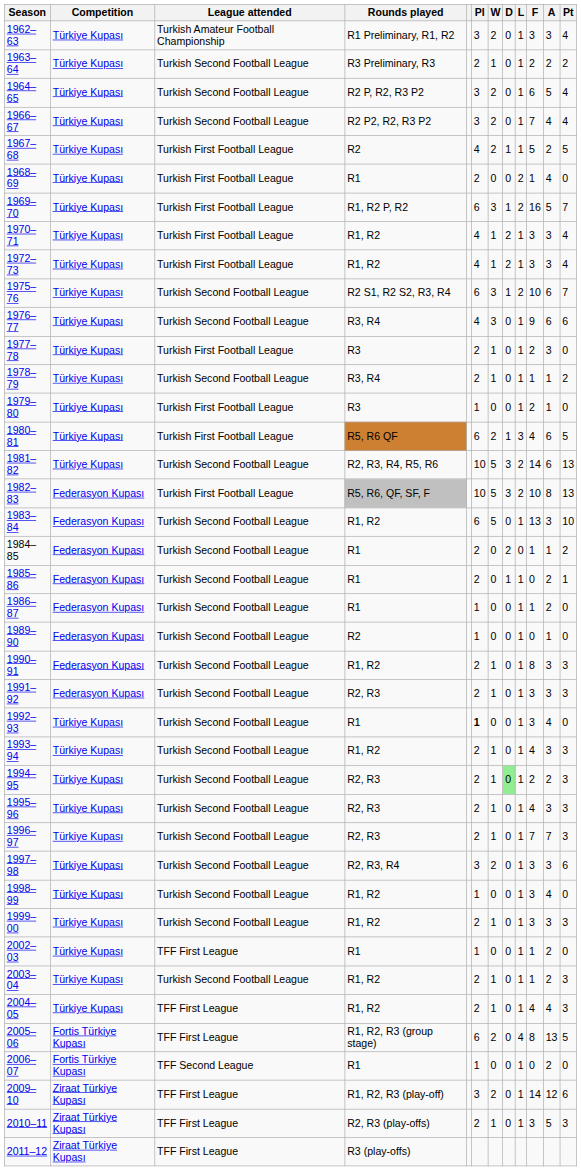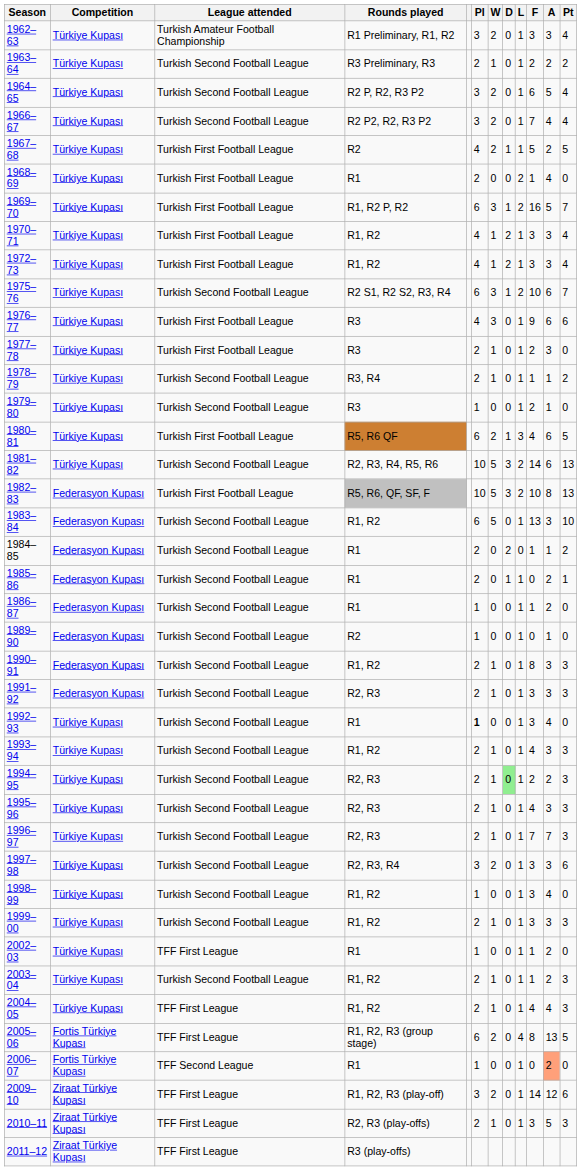 <table class="wikitable sortable">
 <tr>
 <th>Season</th>
 <th>Competition</th>
 <th>League attended</th>
 <th>Rounds played</th>
 <th></th>
 <th>Pl</th>
 <th>W</th>
 <th>D</th>
 <th>L</th>
 <th>F</th>
 <th>A</th>
 <th>Pt</th>
 </tr>
 <tr>
 <td><a href='#'>1962–63</a></td>
 <td><a href='#'>Türkiye Kupası</a></td>
 <td>Turkish Amateur Football Championship</td>
 <td>R1 Preliminary, R1, R2</td>
 <td></td>
 <td>3</td>
 <td>2</td>
 <td>0</td>
 <td>1</td>
 <td>3</td>
 <td>3</td>
 <td>4</td>
 </tr>
 <tr>
 <td><a href='#'>1963–64</a></td>
 <td><a href='#'>Türkiye Kupası</a></td>
 <td>Turkish Second Football League</td>
 <td>R3 Preliminary, R3</td>
 <td></td>
 <td>2</td>
 <td>1</td>
 <td>0</td>
 <td>1</td>
 <td>2</td>
 <td>2</td>
 <td>2</td>
 </tr>
 <tr>
 <td><a href='#'>1964–65</a></td>
 <td><a href='#'>Türkiye Kupası</a></td>
 <td>Turkish Second Football League</td>
 <td>R2 P, R2, R3 P2</td>
 <td></td>
 <td>3</td>
 <td>2</td>
 <td>0</td>
 <td>1</td>
 <td>6</td>
 <td>5</td>
 <td>4</td>
 </tr>
 <tr>
 <td><a href='#'>1966–67</a></td>
 <td><a href='#'>Türkiye Kupası</a></td>
 <td>Turkish Second Football League</td>
 <td>R2 P2, R2, R3 P2</td>
 <td></td>
 <td>3</td>
 <td>2</td>
 <td>0</td>
 <td>1</td>
 <td>7</td>
 <td>4</td>
 <td>4</td>
 </tr>
 <tr>
 <td><a href='#'>1967–68</a></td>
 <td><a href='#'>Türkiye Kupası</a></td>
 <td>Turkish First Football League</td>
 <td>R2</td>
 <td></td>
 <td>4</td>
 <td>2</td>
 <td>1</td>
 <td>1</td>
 <td>5</td>
 <td>2</td>
 <td>5</td>
 </tr>
 <tr>
 <td><a href='#'>1968–69</a></td>
 <td><a href='#'>Türkiye Kupası</a></td>
 <td>Turkish First Football League</td>
 <td>R1</td>
 <td></td>
 <td>2</td>
 <td>0</td>
 <td>0</td>
 <td>2</td>
 <td>1</td>
 <td>4</td>
 <td>0</td>
 </tr>
 <tr>
 <td><a href='#'>1969–70</a></td>
 <td><a href='#'>Türkiye Kupası</a></td>
 <td>Turkish First Football League</td>
 <td>R1, R2 P, R2</td>
 <td></td>
 <td>6</td>
 <td>3</td>
 <td>1</td>
 <td>2</td>
 <td>16</td>
 <td>5</td>
 <td>7</td>
 </tr>
 <tr>
 <td><a href='#'>1970–71</a></td>
 <td><a href='#'>Türkiye Kupası</a></td>
 <td>Turkish First Football League</td>
 <td>R1, R2</td>
 <td></td>
 <td>4</td>
 <td>1</td>
 <td>2</td>
 <td>1</td>
 <td>3</td>
 <td>3</td>
 <td>4</td>
 </tr>
 <tr>
 <td><a href='#'>1972–73</a></td>
 <td><a href='#'>Türkiye Kupası</a></td>
 <td>Turkish First Football League</td>
 <td>R1, R2</td>
 <td></td>
 <td>4</td>
 <td>1</td>
 <td>2</td>
 <td>1</td>
 <td>3</td>
 <td>3</td>
 <td>4</td>
 </tr>
 <tr>
 <td><a href='#'>1975–76</a></td>
 <td><a href='#'>Türkiye Kupası</a></td>
 <td>Turkish Second Football League</td>
 <td>R2 S1, R2 S2, R3, R4</td>
 <td></td>
 <td>6</td>
 <td>3</td>
 <td>1</td>
 <td>2</td>
 <td>10</td>
 <td>6</td>
 <td>7</td>
 </tr>
 <tr>
 <td><a href='#'>1976–77</a></td>
 <td><a href='#'>Türkiye Kupası</a></td>
-<td>Turkish Second Football League</td>
-<td>R3, R4</td>
+<td>Turkish First Football League</td>
+<td>R3</td>
 <td></td>
 <td>4</td>
 <td>3</td>
 <td>0</td>
 <td>1</td>
 <td>9</td>
 <td>6</td>
 <td>6</td>
 </tr>
 <tr>
 <td><a href='#'>1977–78</a></td>
 <td><a href='#'>Türkiye Kupası</a></td>
 <td>Turkish First Football League</td>
 <td>R3</td>
 <td></td>
 <td>2</td>
 <td>1</td>
 <td>0</td>
 <td>1</td>
 <td>2</td>
 <td>3</td>
 <td>0</td>
 </tr>
 <tr>
 <td><a href='#'>1978–79</a></td>
 <td><a href='#'>Türkiye Kupası</a></td>
 <td>Turkish Second Football League</td>
 <td>R3, R4</td>
 <td></td>
 <td>2</td>
 <td>1</td>
 <td>0</td>
 <td>1</td>
 <td>1</td>
 <td>1</td>
 <td>2</td>
 </tr>
 <tr>
 <td><a href='#'>1979–80</a></td>
 <td><a href='#'>Türkiye Kupası</a></td>
-<td>Turkish First Football League</td>
+<td>Turkish Second Football League</td>
 <td>R3</td>
 <td></td>
 <td>1</td>
 <td>0</td>
 <td>0</td>
 <td>1</td>
 <td>2</td>
 <td>1</td>
 <td>0</td>
 </tr>
 <tr>
 <td><a href='#'>1980–81</a></td>
 <td><a href='#'>Türkiye Kupası</a></td>
 <td>Turkish First Football League</td>
 <td style="background:#CD7F32">R5, R6 QF</td>
 <td></td>
 <td>6</td>
 <td>2</td>
 <td>1</td>
 <td>3</td>
 <td>4</td>
 <td>6</td>
 <td>5</td>
 </tr>
 <tr>
 <td><a href='#'>1981–82</a></td>
 <td><a href='#'>Türkiye Kupası</a></td>
 <td>Turkish Second Football League</td>
 <td>R2, R3, R4, R5, R6</td>
 <td></td>
 <td>10</td>
 <td>5</td>
 <td>3</td>
 <td>2</td>
 <td>14</td>
 <td>6</td>
 <td>13</td>
 </tr>
 <tr>
 <td><a href='#'>1982–83</a></td>
 <td><a href='#'>Federasyon Kupası</a></td>
 <td>Turkish First Football League</td>
 <td style="background:#C0C0C0">R5, R6, QF, SF, F</td>
 <td></td>
 <td>10</td>
 <td>5</td>
 <td>3</td>
 <td>2</td>
 <td>10</td>
 <td>8</td>
 <td>13</td>
 </tr>
 <tr>
 <td><a href='#'>1983–84</a></td>
 <td><a href='#'>Federasyon Kupası</a></td>
 <td>Turkish Second Football League</td>
 <td>R1, R2</td>
 <td></td>
 <td>6</td>
 <td>5</td>
 <td>0</td>
 <td>1</td>
 <td>13</td>
 <td>3</td>
 <td>10</td>
 </tr>
 <tr>
 <td>1984–85</td>
 <td><a href='#'>Federasyon Kupası</a></td>
 <td>Turkish Second Football League</td>
 <td>R1</td>
 <td></td>
 <td>2</td>
 <td>0</td>
 <td>2</td>
 <td>0</td>
 <td>1</td>
 <td>1</td>
 <td>2</td>
 </tr>
 <tr>
 <td><a href='#'>1985–86</a></td>
 <td><a href='#'>Federasyon Kupası</a></td>
 <td>Turkish Second Football League</td>
 <td>R1</td>
 <td></td>
 <td>2</td>
 <td>0</td>
 <td>1</td>
 <td>1</td>
 <td>0</td>
 <td>2</td>
 <td>1</td>
 </tr>
 <tr>
 <td><a href='#'>1986–87</a></td>
 <td><a href='#'>Federasyon Kupası</a></td>
 <td>Turkish Second Football League</td>
 <td>R1</td>
 <td></td>
 <td>1</td>
 <td>0</td>
 <td>0</td>
 <td>1</td>
 <td>1</td>
 <td>2</td>
 <td>0</td>
 </tr>
 <tr>
 <td><a href='#'>1989–90</a></td>
 <td><a href='#'>Federasyon Kupası</a></td>
 <td>Turkish Second Football League</td>
 <td>R2</td>
 <td></td>
 <td>1</td>
 <td>0</td>
 <td>0</td>
 <td>1</td>
 <td>0</td>
 <td>1</td>
 <td>0</td>
 </tr>
 <tr>
 <td><a href='#'>1990–91</a></td>
 <td><a href='#'>Federasyon Kupası</a></td>
 <td>Turkish Second Football League</td>
 <td>R1, R2</td>
 <td></td>
 <td>2</td>
 <td>1</td>
 <td>0</td>
 <td>1</td>
 <td>8</td>
 <td>3</td>
 <td>3</td>
 </tr>
 <tr>
 <td><a href='#'>1991–92</a></td>
 <td><a href='#'>Federasyon Kupası</a></td>
 <td>Turkish Second Football League</td>
 <td>R2, R3</td>
 <td></td>
 <td>2</td>
 <td>1</td>
 <td>0</td>
 <td>1</td>
 <td>3</td>
 <td>3</td>
 <td>3</td>
 </tr>
 <tr>
 <td><a href='#'>1992–93</a></td>
 <td><a href='#'>Türkiye Kupası</a></td>
 <td>Turkish Second Football League</td>
 <td>R1</td>
 <td></td>
 <td><strong>1</strong></td>
 <td>0</td>
 <td>0</td>
 <td>1</td>
 <td>3</td>
 <td>4</td>
 <td>0</td>
 </tr>
 <tr>
 <td><a href='#'>1993–94</a></td>
 <td><a href='#'>Türkiye Kupası</a></td>
 <td>Turkish Second Football League</td>
 <td>R1, R2</td>
 <td></td>
 <td>2</td>
 <td>1</td>
 <td>0</td>
 <td>1</td>
 <td>4</td>
 <td>3</td>
 <td>3</td>
 </tr>
 <tr>
 <td><a href='#'>1994–95</a></td>
 <td><a href='#'>Türkiye Kupası</a></td>
 <td>Turkish Second Football League</td>
 <td>R2, R3</td>
 <td></td>
 <td>2</td>
 <td>1</td>
 <td style="background: lightgreen;">0</td>
 <td>1</td>
 <td>2</td>
 <td>2</td>
 <td>3</td>
 </tr>
 <tr>
 <td><a href='#'>1995–96</a></td>
 <td><a href='#'>Türkiye Kupası</a></td>
 <td>Turkish Second Football League</td>
 <td>R2, R3</td>
 <td></td>
 <td>2</td>
 <td>1</td>
 <td>0</td>
 <td>1</td>
 <td>4</td>
 <td>3</td>
 <td>3</td>
 </tr>
 <tr>
 <td><a href='#'>1996–97</a></td>
 <td><a href='#'>Türkiye Kupası</a></td>
 <td>Turkish Second Football League</td>
 <td>R2, R3</td>
 <td></td>
 <td>2</td>
 <td>1</td>
 <td>0</td>
 <td>1</td>
 <td>7</td>
 <td>7</td>
 <td>3</td>
 </tr>
 <tr>
 <td><a href='#'>1997–98</a></td>
 <td><a href='#'>Türkiye Kupası</a></td>
 <td>Turkish Second Football League</td>
 <td>R2, R3, R4</td>
 <td></td>
 <td>3</td>
 <td>2</td>
 <td>0</td>
 <td>1</td>
 <td>3</td>
 <td>3</td>
 <td>6</td>
 </tr>
 <tr>
 <td><a href='#'>1998–99</a></td>
 <td><a href='#'>Türkiye Kupası</a></td>
 <td>Turkish Second Football League</td>
 <td>R1, R2</td>
 <td></td>
 <td>1</td>
 <td>0</td>
 <td>0</td>
 <td>1</td>
 <td>3</td>
 <td>4</td>
 <td>0</td>
 </tr>
 <tr>
 <td><a href='#'>1999–00</a></td>
 <td><a href='#'>Türkiye Kupası</a></td>
 <td>Turkish Second Football League</td>
 <td>R1, R2</td>
 <td></td>
 <td>2</td>
 <td>1</td>
 <td>0</td>
 <td>1</td>
 <td>3</td>
 <td>3</td>
 <td>3</td>
 </tr>
 <tr>
 <td><a href='#'>2002–03</a></td>
 <td><a href='#'>Türkiye Kupası</a></td>
 <td>TFF First League</td>
 <td>R1</td>
 <td></td>
 <td>1</td>
 <td>0</td>
 <td>0</td>
 <td>1</td>
 <td>1</td>
 <td>2</td>
 <td>0</td>
 </tr>
 <tr>
 <td><a href='#'>2003–04</a></td>
 <td><a href='#'>Türkiye Kupası</a></td>
 <td>Turkish Second Football League</td>
 <td>R1, R2</td>
 <td></td>
 <td>2</td>
 <td>1</td>
 <td>0</td>
 <td>1</td>
 <td>1</td>
 <td>2</td>
 <td>3</td>
 </tr>
 <tr>
 <td><a href='#'>2004–05</a></td>
 <td><a href='#'>Türkiye Kupası</a></td>
 <td>TFF First League</td>
 <td>R1, R2</td>
 <td></td>
 <td>2</td>
 <td>1</td>
 <td>0</td>
 <td>1</td>
 <td>4</td>
 <td>4</td>
 <td>3</td>
 </tr>
 <tr>
 <td><a href='#'>2005–06</a></td>
 <td><a href='#'>Fortis Türkiye Kupası</a></td>
 <td>TFF First League</td>
 <td>R1, R2, R3 (group stage)</td>
 <td></td>
 <td>6</td>
 <td>2</td>
 <td>0</td>
 <td>4</td>
 <td>8</td>
 <td>13</td>
 <td>5</td>
 </tr>
 <tr>
 <td><a href='#'>2006–07</a></td>
 <td><a href='#'>Fortis Türkiye Kupası</a></td>
 <td>TFF Second League</td>
 <td>R1</td>
 <td></td>
 <td>1</td>
 <td>0</td>
 <td>0</td>
 <td>1</td>
 <td>0</td>
-<td>2</td>
+<td style="background: lightsalmon;">2</td>
 <td>0</td>
 </tr>
 <tr>
 <td><a href='#'>2009–10</a></td>
 <td><a href='#'>Ziraat Türkiye Kupası</a></td>
 <td>TFF First League</td>
 <td>R1, R2, R3 (play-off)</td>
 <td></td>
 <td>3</td>
 <td>2</td>
 <td>0</td>
 <td>1</td>
 <td>14</td>
 <td>12</td>
 <td>6</td>
 </tr>
 <tr>
 <td><a href='#'>2010–11</a></td>
 <td><a href='#'>Ziraat Türkiye Kupası</a></td>
 <td>TFF First League</td>
 <td>R2, R3 (play-offs)</td>
 <td></td>
 <td>2</td>
 <td>1</td>
 <td>0</td>
 <td>1</td>
 <td>3</td>
 <td>5</td>
 <td>3</td>
 </tr>
 <tr>
 <td><a href='#'>2011–12</a></td>
 <td><a href='#'>Ziraat Türkiye Kupası</a></td>
 <td>TFF First League</td>
 <td>R3 (play-offs)</td>
 <td></td>
 <td></td>
 <td></td>
 <td></td>
 <td></td>
 <td></td>
 <td></td>
 <td></td>
 </tr>
 </table>
